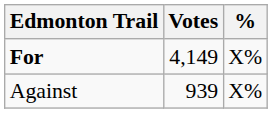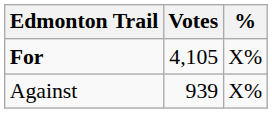 <table class="wikitable">
 <tr>
 <th>Edmonton Trail</th>
 <th>Votes</th>
 <th>%</th>
 </tr>
 <tr>
 <td><strong>For</strong></td>
-<td align="right">4,149</td>
+<td align="right">4,105</td>
 <td align="right">X%</td>
 </tr>
 <tr>
 <td>Against</td>
 <td align="right">939</td>
 <td align="right">X%</td>
 </tr>
 </table>
